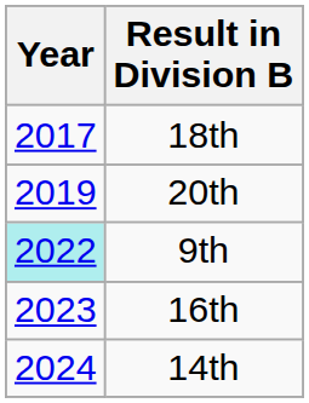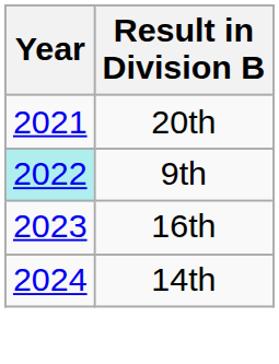 <table class="wikitable" style="text-align:center">
 <tr>
 <th>Year</th>
 <th>Result in<br>Division B</th>
 </tr>
 <tr>
-<td><a href='#'>2017</a></td>
-<td>18th</td>
-</tr>
-<tr>
-<td><a href='#'>2019</a></td>
+<td><a href='#'>2021</a></td>
 <td>20th</td>
 </tr>
 <tr>
 <td style="background: paleturquoise;"><a href='#'>2022</a></td>
 <td>9th</td>
 </tr>
 <tr>
 <td><a href='#'>2023</a></td>
 <td>16th</td>
 </tr>
 <tr>
 <td><a href='#'>2024</a></td>
 <td>14th</td>
 </tr>
 </table>
